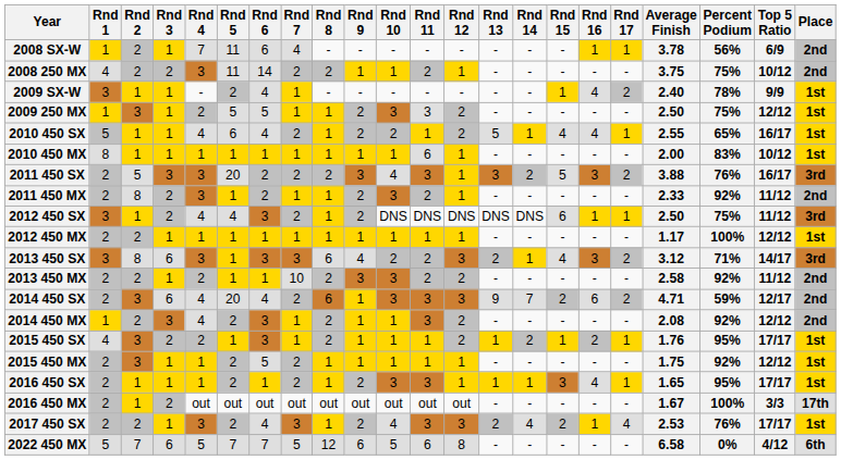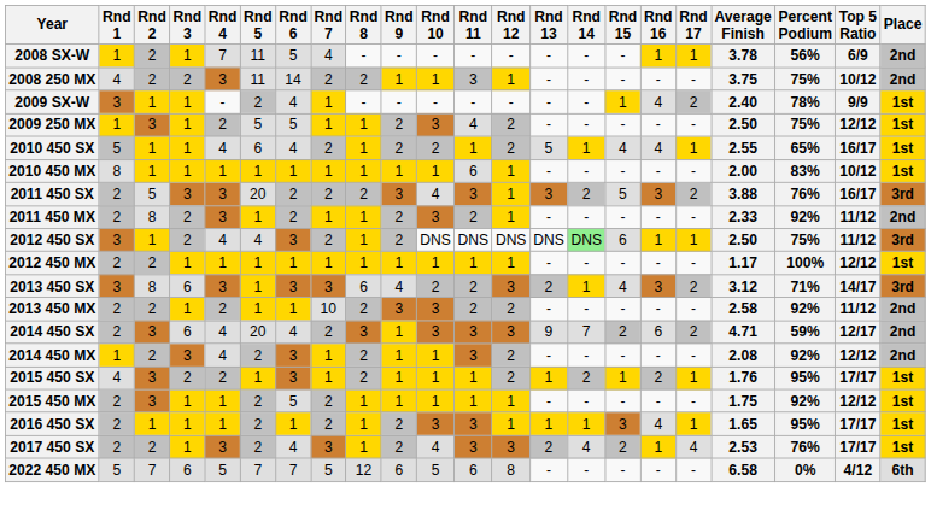 <table class="wikitable" style="font-size: 85%; text-align:center">
 <tr valign="top">
 <th valign="middle">Year</th>
 <th>Rnd<br>1</th>
 <th>Rnd<br>2</th>
 <th>Rnd<br>3</th>
 <th>Rnd<br>4</th>
 <th>Rnd<br>5</th>
 <th>Rnd<br>6</th>
 <th>Rnd<br>7</th>
 <th>Rnd<br>8</th>
 <th>Rnd<br>9</th>
 <th>Rnd<br>10</th>
 <th>Rnd<br>11</th>
 <th>Rnd<br>12</th>
 <th>Rnd<br>13</th>
 <th>Rnd<br>14</th>
 <th>Rnd<br>15</th>
 <th>Rnd<br>16</th>
 <th>Rnd<br>17</th>
 <th valign="middle">Average<br>Finish</th>
 <th valign="middle">Percent<br>Podium</th>
 <th valign="middle">Top 5<br>Ratio</th>
 <th valign="middle">Place</th>
 </tr>
 <tr>
 <th>2008 SX-W</th>
 <td style="background: gold;">1</td>
 <td style="background: silver;">2</td>
 <td style="background: gold;">1</td>
 <td style="background:#dfdfdf;">7</td>
 <td style="background:#dfdfdf;">11</td>
-<td style="background:#dfdfdf;">6</td>
+<td style="background:#dfdfdf;">5</td>
 <td style="background:#dfdfdf;">4</td>
 <td>-</td>
 <td>-</td>
 <td>-</td>
 <td>-</td>
 <td>-</td>
 <td>-</td>
 <td>-</td>
 <td>-</td>
 <td style="background: gold;">1</td>
 <td style="background: gold;">1</td>
 <th>3.78</th>
 <th>56%</th>
 <th>6/9</th>
 <th style="background: silver;">2nd</th>
 </tr>
 <tr>
 <th>2008 250 MX</th>
 <td style="background:#dfdfdf;">4</td>
 <td style="background: silver;">2</td>
 <td style="background: silver;">2</td>
 <td style="background:#CD7F32;">3</td>
 <td style="background:#dfdfdf;">11</td>
 <td style="background:#dfdfdf;">14</td>
 <td style="background: silver;">2</td>
 <td style="background: silver;">2</td>
 <td style="background: gold;">1</td>
 <td style="background: gold;">1</td>
-<td style="background: silver;">2</td>
+<td style="background: silver;">3</td>
 <td style="background: gold;">1</td>
 <td>-</td>
 <td>-</td>
 <td>-</td>
 <td>-</td>
 <td>-</td>
 <th>3.75</th>
 <th>75%</th>
 <th>10/12</th>
 <th style="background: silver;">2nd</th>
 </tr>
 <tr>
 <th>2009 SX-W</th>
 <td style="background:#CD7F32;">3</td>
 <td style="background: gold;">1</td>
 <td style="background: gold;">1</td>
 <td>-</td>
 <td style="background: silver;">2</td>
 <td style="background:#dfdfdf;">4</td>
 <td style="background: gold;">1</td>
 <td>-</td>
 <td>-</td>
 <td>-</td>
 <td>-</td>
 <td>-</td>
 <td>-</td>
 <td>-</td>
 <td style="background: gold;">1</td>
 <td style="background:#dfdfdf;">4</td>
 <td style="background: silver;">2</td>
 <th>2.40</th>
 <th>78%</th>
 <th>9/9</th>
 <th style="background: gold;">1st</th>
 </tr>
 <tr>
 <th>2009 250 MX</th>
 <td style="background: gold;">1</td>
 <td style="background:#CD7F32;">3</td>
 <td style="background: gold;">1</td>
 <td style="background: silver;">2</td>
 <td style="background:#dfdfdf;">5</td>
 <td style="background:#dfdfdf;">5</td>
 <td style="background: gold;">1</td>
 <td style="background: gold;">1</td>
 <td style="background: silver;">2</td>
 <td style="background:#CD7F32;">3</td>
-<td style="background:#dfdfdf;">3</td>
+<td style="background:#dfdfdf;">4</td>
 <td style="background: silver;">2</td>
 <td>-</td>
 <td>-</td>
 <td>-</td>
 <td>-</td>
 <td>-</td>
 <th>2.50</th>
 <th>75%</th>
 <th>12/12</th>
 <th style="background: gold;">1st</th>
 </tr>
 <tr>
 <th>2010 450 SX</th>
 <td style="background: silver;">5</td>
 <td style="background: gold;">1</td>
 <td style="background: gold;">1</td>
 <td style="background:#dfdfdf;">4</td>
 <td style="background:#dfdfdf;">6</td>
 <td style="background:#dfdfdf;">4</td>
 <td style="background: silver;">2</td>
 <td style="background: gold;">1</td>
 <td style="background: silver;">2</td>
 <td style="background: silver;">2</td>
 <td style="background: gold;">1</td>
 <td style="background: silver;">2</td>
 <td style="background:#dfdfdf;">5</td>
 <td style="background: gold;">1</td>
 <td style="background:#dfdfdf;">4</td>
 <td style="background:#dfdfdf;">4</td>
 <td style="background: gold;">1</td>
 <th>2.55</th>
 <th>65%</th>
 <th>16/17</th>
 <th style="background: gold;">1st</th>
 </tr>
 <tr>
 <th>2010 450 MX</th>
 <td style="background:#dfdfdf;">8</td>
 <td style="background: gold;">1</td>
 <td style="background: gold;">1</td>
 <td style="background: gold;">1</td>
 <td style="background: gold;">1</td>
 <td style="background: gold;">1</td>
 <td style="background: gold;">1</td>
 <td style="background: gold;">1</td>
 <td style="background: gold;">1</td>
 <td style="background: gold;">1</td>
 <td style="background:#dfdfdf;">6</td>
 <td style="background: gold;">1</td>
 <td>-</td>
 <td>-</td>
 <td>-</td>
 <td>-</td>
 <td>-</td>
 <th>2.00</th>
 <th>83%</th>
 <th>10/12</th>
 <th style="background: gold;">1st</th>
 </tr>
 <tr>
 <th>2011 450 SX</th>
 <td style="background: silver;">2</td>
 <td style="background:#dfdfdf;">5</td>
 <td style="background:#CD7F32;">3</td>
 <td style="background:#CD7F32;">3</td>
 <td style="background:#dfdfdf;">20</td>
 <td style="background: silver;">2</td>
 <td style="background: silver;">2</td>
 <td style="background: silver;">2</td>
 <td style="background:#CD7F32;">3</td>
 <td style="background:#dfdfdf;">4</td>
 <td style="background:#CD7F32;">3</td>
 <td style="background: gold;">1</td>
 <td style="background:#CD7F32;">3</td>
 <td style="background: silver;">2</td>
 <td style="background:#dfdfdf;">5</td>
 <td style="background:#CD7F32;">3</td>
 <td style="background: silver;">2</td>
 <th>3.88</th>
 <th>76%</th>
 <th>16/17</th>
 <th style="background:#CD7F32;">3rd</th>
 </tr>
 <tr>
 <th>2011 450 MX</th>
 <td style="background: silver;">2</td>
 <td style="background:#dfdfdf;">8</td>
 <td style="background: silver;">2</td>
 <td style="background:#CD7F32;">3</td>
 <td style="background: gold;">1</td>
 <td style="background: silver;">2</td>
 <td style="background: gold;">1</td>
 <td style="background: gold;">1</td>
 <td style="background: silver;">2</td>
 <td style="background:#CD7F32;">3</td>
 <td style="background: silver;">2</td>
 <td style="background: gold;">1</td>
 <td>-</td>
 <td>-</td>
 <td>-</td>
 <td>-</td>
 <td>-</td>
 <th>2.33</th>
 <th>92%</th>
 <th>11/12</th>
 <th style="background: silver;">2nd</th>
 </tr>
 <tr>
 <th>2012 450 SX</th>
 <td style="background:#CD7F32;">3</td>
 <td style="background: gold;">1</td>
 <td style="background: silver;">2</td>
 <td style="background:#dfdfdf;">4</td>
 <td style="background:#dfdfdf;">4</td>
 <td style="background:#CD7F32;">3</td>
 <td style="background: silver;">2</td>
 <td style="background: gold;">1</td>
 <td style="background: silver;">2</td>
 <td>DNS </td>
 <td>DNS </td>
 <td>DNS</td>
 <td>DNS </td>
-<td>DNS </td>
+<td style="background: lightgreen;">DNS </td>
 <td style="background:#dfdfdf;">6</td>
 <td style="background: gold;">1</td>
 <td style="background: gold;">1</td>
 <th>2.50</th>
 <th>75%</th>
 <th>11/12</th>
 <th style="background:#CD7F32;">3rd</th>
 </tr>
 <tr>
 <th>2012 450 MX</th>
 <td style="background: silver;">2</td>
 <td style="background: silver;">2</td>
 <td style="background: gold;">1</td>
 <td style="background: gold;">1</td>
 <td style="background: gold;">1</td>
 <td style="background: gold;">1</td>
 <td style="background: gold;">1</td>
 <td style="background: gold;">1</td>
 <td style="background: gold;">1</td>
 <td style="background: gold;">1</td>
 <td style="background: gold;">1</td>
 <td style="background: gold;">1</td>
 <td>-</td>
 <td>-</td>
 <td>-</td>
 <td>-</td>
 <td>-</td>
 <th>1.17</th>
 <th>100%</th>
 <th>12/12</th>
 <th style="background: gold;">1st</th>
 </tr>
 <tr>
 <th>2013 450 SX</th>
 <td style="background:#CD7F32;">3</td>
 <td style="background:#dfdfdf;">8</td>
 <td style="background:#dfdfdf;">6</td>
 <td style="background:#CD7F32;">3</td>
 <td style="background: gold;">1</td>
 <td style="background:#CD7F32;">3</td>
 <td style="background:#CD7F32;">3</td>
 <td style="background:#dfdfdf;">6</td>
 <td style="background:#dfdfdf;">4</td>
 <td style="background: silver;">2</td>
 <td style="background: silver;">2</td>
 <td style="background:#CD7F32;">3</td>
 <td style="background: silver;">2</td>
 <td style="background: gold;">1</td>
 <td style="background:#dfdfdf;">4</td>
 <td style="background:#CD7F32;">3</td>
 <td style="background: silver;">2</td>
 <th>3.12</th>
 <th>71%</th>
 <th>14/17</th>
 <th style="background:#CD7F32;">3rd</th>
 </tr>
 <tr>
 <th>2013 450 MX</th>
 <td style="background: silver;">2</td>
 <td style="background: silver;">2</td>
 <td style="background: gold;">1</td>
 <td style="background: silver;">2</td>
 <td style="background: gold;">1</td>
 <td style="background: gold;">1</td>
 <td style="background:#dfdfdf;">10</td>
 <td style="background: silver;">2</td>
 <td style="background:#CD7F32;">3</td>
 <td style="background:#CD7F32;">3</td>
 <td style="background: silver;">2</td>
 <td style="background: silver;">2</td>
 <td>-</td>
 <td>-</td>
 <td>-</td>
 <td>-</td>
 <td>-</td>
 <th>2.58</th>
 <th>92%</th>
 <th>11/12</th>
 <th style="background: silver;">2nd</th>
 </tr>
 <tr>
 <th>2014 450 SX</th>
 <td style="background: silver;">2</td>
 <td style="background:#CD7F32;">3</td>
 <td style="background:#dfdfdf;">6</td>
 <td style="background:#dfdfdf;">4</td>
 <td style="background:#dfdfdf;">20</td>
 <td style="background:#dfdfdf;">4</td>
 <td style="background: silver;">2</td>
-<td style="background:#CD7F32;">6</td>
+<td style="background:#CD7F32;">3</td>
 <td style="background: gold;">1</td>
 <td style="background:#CD7F32;">3</td>
 <td style="background:#CD7F32;">3</td>
 <td style="background:#CD7F32;">3</td>
 <td style="background:#dfdfdf;">9</td>
 <td style="background:#dfdfdf;">7</td>
 <td style="background: silver;">2</td>
 <td style="background:#dfdfdf;">6</td>
 <td style="background: silver;">2</td>
 <th>4.71</th>
 <th>59%</th>
 <th>12/17</th>
 <th style="background: silver;">2nd</th>
 </tr>
 <tr>
 <th>2014 450 MX</th>
 <td style="background: gold;">1</td>
 <td style="background: silver;">2</td>
 <td style="background:#CD7F32;">3</td>
 <td style="background:#dfdfdf;">4</td>
 <td style="background: silver;">2</td>
 <td style="background:#CD7F32;">3</td>
 <td style="background: gold;">1</td>
 <td style="background: silver;">2</td>
 <td style="background: gold;">1</td>
 <td style="background: gold;">1</td>
 <td style="background:#CD7F32;">3</td>
 <td style="background: silver;">2</td>
 <td>-</td>
 <td>-</td>
 <td>-</td>
 <td>-</td>
 <td>-</td>
 <th>2.08</th>
 <th>92%</th>
 <th>12/12</th>
 <th style="background: silver;">2nd</th>
 </tr>
 <tr>
 <th>2015 450 SX</th>
 <td style="background:#dfdfdf;">4</td>
 <td style="background:#CD7F32;">3</td>
 <td style="background: silver;">2</td>
 <td style="background: silver;">2</td>
 <td style="background: gold;">1</td>
 <td style="background:#CD7F32;">3</td>
 <td style="background: gold;">1</td>
 <td style="background: silver;">2</td>
 <td style="background: gold;">1</td>
 <td style="background: gold;">1</td>
 <td style="background: gold;">1</td>
 <td style="background: silver;">2</td>
 <td style="background: gold;">1</td>
 <td style="background: silver;">2</td>
 <td style="background: gold;">1</td>
 <td style="background: silver;">2</td>
 <td style="background: gold;">1</td>
 <th>1.76</th>
 <th>95%</th>
 <th>17/17</th>
 <th style="background: gold;">1st</th>
 </tr>
 <tr>
 <th>2015 450 MX</th>
 <td style="background: silver;">2</td>
 <td style="background:#CD7F32;">3</td>
 <td style="background: gold;">1</td>
 <td style="background: gold;">1</td>
 <td style="background: silver;">2</td>
 <td style="background:#dfdfdf;">5</td>
 <td style="background: silver;">2</td>
 <td style="background: gold;">1</td>
 <td style="background: gold;">1</td>
 <td style="background: gold;">1</td>
 <td style="background: gold;">1</td>
 <td style="background: gold;">1</td>
 <td>-</td>
 <td>-</td>
 <td>-</td>
 <td>-</td>
 <td>-</td>
 <th>1.75</th>
 <th>92%</th>
 <th>12/12</th>
 <th style="background: gold;">1st</th>
 </tr>
 <tr>
 <th>2016 450 SX</th>
 <td style="background: silver;">2</td>
 <td style="background: gold;">1</td>
 <td style="background: gold;">1</td>
 <td style="background: gold;">1</td>
 <td style="background: silver;">2</td>
 <td style="background: gold;">1</td>
 <td style="background: silver;">2</td>
 <td style="background: gold;">1</td>
 <td style="background: silver;">2</td>
 <td style="background:#CD7F32;">3</td>
 <td style="background:#CD7F32;">3</td>
 <td style="background: gold;">1</td>
 <td style="background: gold;">1</td>
 <td style="background: gold;">1</td>
 <td style="background:#CD7F32;">3</td>
 <td style="background:#dfdfdf;">4</td>
 <td style="background: gold;">1</td>
 <th>1.65</th>
 <th>95%</th>
 <th>17/17</th>
 <th style="background: gold;">1st</th>
 </tr>
 <tr>
-<th>2016 450 MX</th>
-<td style="background: silver;">2</td>
-<td style="background: gold;">1</td>
-<td style="background: silver;">2</td>
-<td>out</td>
-<td>out</td>
-<td>out</td>
-<td>out</td>
-<td>out</td>
-<td>out</td>
-<td>out</td>
-<td>out</td>
-<td>out</td>
-<td>-</td>
-<td>-</td>
-<td>-</td>
-<td>-</td>
-<td>-</td>
-<th>1.67</th>
-<th>100%</th>
-<th>3/3</th>
-<th style="background:#dfdfdf;">17th</th>
-</tr>
-<tr>
 <th>2017 450 SX</th>
 <td style="background: silver;">2</td>
 <td style="background: silver;">2</td>
 <td style="background: gold;">1</td>
 <td style="background:#CD7F32;">3</td>
 <td style="background: silver;">2</td>
 <td style="background:#dfdfdf;">4</td>
 <td style="background:#CD7F32;">3</td>
 <td style="background: gold;">1</td>
 <td style="background: silver;">2</td>
 <td style="background:#dfdfdf;">4</td>
 <td style="background:#CD7F32;">3</td>
 <td style="background:#CD7F32;">3</td>
 <td style="background: silver;">2</td>
 <td style="background:#dfdfdf;">4</td>
 <td style="background: silver;">2</td>
 <td style="background: gold;">1</td>
 <td style="background:#dfdfdf;">4</td>
 <th>2.53</th>
 <th>76%</th>
 <th>17/17</th>
 <th style="background: gold;">1st</th>
 </tr>
 <tr>
 <th>2022 450 MX</th>
 <td style="background:#dfdfdf;">5</td>
 <td style="background:#dfdfdf;">7</td>
 <td style="background:#dfdfdf;">6</td>
 <td style="background:#dfdfdf;">5</td>
 <td style="background:#dfdfdf;">7</td>
 <td style="background:#dfdfdf;">7</td>
 <td style="background:#dfdfdf;">5</td>
 <td style="background:#dfdfdf;">12</td>
 <td style="background:#dfdfdf;">6</td>
 <td style="background:#dfdfdf;">5</td>
 <td style="background:#dfdfdf;">6</td>
 <td style="background:#dfdfdf;">8</td>
 <td>-</td>
 <td>-</td>
 <td>-</td>
 <td>-</td>
 <td>-</td>
 <th>6.58</th>
 <th>0%</th>
 <th>4/12</th>
 <th style="background:#dfdfdf;">6th</th>
 </tr>
 </table>
